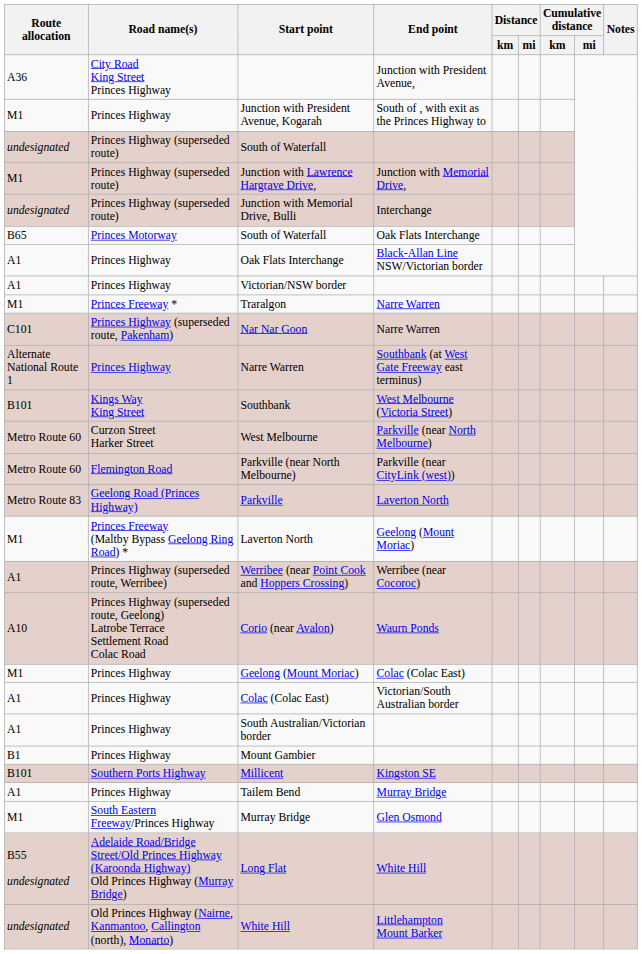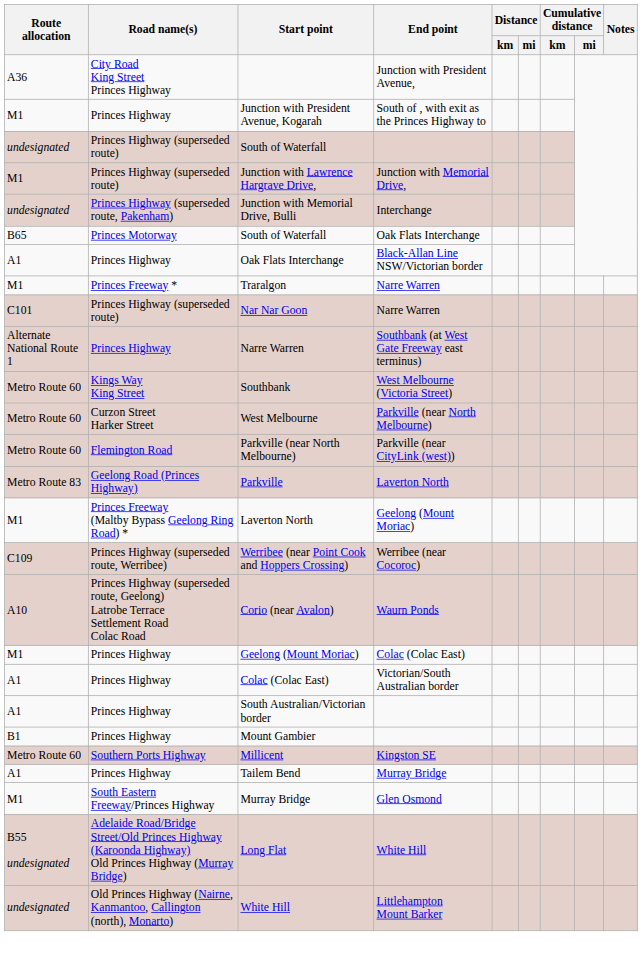 <table class="wikitable plainrowheaders sortable">
 <tr>
 <th scope="col" rowspan="2">Route<br>allocation</th>
 <th scope="col" rowspan="2">Road name(s)</th>
 <th scope="col" rowspan="2">Start point</th>
 <th scope="col" rowspan="2">End point</th>
 <th scope="col" colspan="2">Distance</th>
 <th scope="col" colspan="2">Cumulative<br>distance</th>
 <th scope="col" rowspan="2">Notes</th>
 </tr>
 <tr>
 <th scope="col" data-sort-type="number">km</th>
 <th scope="col" data-sort-type="number">mi</th>
 <th scope="col" data-sort-type="number">km</th>
 <th scope="col" data-sort-type="number">mi</th>
 </tr>
 <tr>
 <td scope="row"> A36</td>
 <td scope="row"><a href='#'>City Road</a><br><a href='#'>King Street</a><br>Princes Highway</td>
 <td scope="row"></td>
 <td scope="row">Junction with President Avenue, </td>
 <td></td>
 <td></td>
 <td></td>
 </tr>
 <tr>
 <td scope="row"> M1</td>
 <td scope="row">Princes Highway</td>
 <td scope="row">Junction with President Avenue, Kogarah</td>
 <td scope="row">South of , with exit as the Princes Highway to </td>
 <td></td>
 <td></td>
 <td></td>
 </tr>
 <tr style="background:#e5d1cb;">
 <td scope="row"><em>undesignated</em></td>
 <td scope="row">Princes Highway (superseded route)</td>
 <td scope="row">South of Waterfall</td>
 <td scope="row"></td>
 <td></td>
 <td></td>
 <td></td>
 </tr>
 <tr style="background:#e5d1cb;">
 <td scope="row"> M1</td>
 <td scope="row">Princes Highway (superseded route)</td>
 <td scope="row">Junction with <a href='#'>Lawrence Hargrave Drive</a>, </td>
 <td scope="row">Junction with <a href='#'>Memorial Drive</a>, </td>
 <td></td>
 <td></td>
 <td></td>
 </tr>
 <tr style="background:#e5d1cb;">
 <td scope="row"><em>undesignated</em></td>
-<td scope="row">Princes Highway (superseded route)</td>
+<td scope="row"><a href='#'>Princes Highway</a> (superseded route, <a href='#'>Pakenham</a>)</td>
 <td scope="row">Junction with Memorial Drive, Bulli</td>
 <td scope="row"> Interchange</td>
 <td></td>
 <td></td>
 <td></td>
 </tr>
 <tr>
 <td scope="row"> B65</td>
 <td scope="row"><a href='#'>Princes Motorway</a></td>
 <td scope="row">South of Waterfall</td>
 <td scope="row">Oak Flats Interchange</td>
 <td></td>
 <td></td>
 <td></td>
 </tr>
 <tr>
 <td scope="row"> A1</td>
 <td scope="row">Princes Highway</td>
 <td scope="row">Oak Flats Interchange</td>
 <td scope="row"><a href='#'>Black-Allan Line</a><br>NSW/Victorian border</td>
 <td></td>
 <td></td>
 <td></td>
 </tr>
 <tr>
-<td scope="row"> A1</td>
-<td scope="row">Princes Highway</td>
-<td scope="row">Victorian/NSW border</td>
-<td scope="row"></td>
-<td></td>
-<td></td>
-<td></td>
-<td></td>
-<td></td>
-</tr>
-<tr>
 <td scope="row"> M1</td>
 <td scope="row"><a href='#'>Princes Freeway</a> *</td>
 <td scope="row">Traralgon</td>
 <td scope="row"><a href='#'>Narre Warren</a></td>
 <td></td>
 <td></td>
 <td></td>
 <td></td>
 <td></td>
 </tr>
 <tr style="background:#e5d1cb;">
 <td scope="row"> C101</td>
-<td scope="row"><a href='#'>Princes Highway</a> (superseded route, <a href='#'>Pakenham</a>)</td>
+<td scope="row">Princes Highway (superseded route)</td>
 <td scope="row"><a href='#'>Nar Nar Goon</a></td>
 <td scope="row">Narre Warren<br></td>
 <td></td>
 <td></td>
 <td></td>
 <td></td>
 <td></td>
 </tr>
 <tr style="background:#e5d1cb;">
 <td scope="row"> Alternate National Route 1</td>
 <td scope="row"><a href='#'>Princes Highway</a></td>
 <td scope="row">Narre Warren</td>
 <td scope="row"><a href='#'>Southbank</a> (at <a href='#'>West Gate Freeway</a> east terminus)</td>
 <td></td>
 <td></td>
 <td></td>
 <td></td>
 <td></td>
 </tr>
 <tr style="background:#e5d1cb;">
-<td scope="row"> B101<br></td>
+<td scope="row"> Metro Route 60</td>
 <td scope="row"><a href='#'>Kings Way</a><br><a href='#'>King Street</a></td>
 <td scope="row">Southbank</td>
 <td scope="row"><a href='#'>West Melbourne</a> (<a href='#'>Victoria Street</a>)</td>
 <td></td>
 <td></td>
 <td></td>
 <td></td>
 <td></td>
 </tr>
 <tr style="background:#e5d1cb;">
 <td scope="row"> Metro Route 60</td>
 <td scope="row">Curzon Street<br>Harker Street</td>
 <td scope="row">West Melbourne</td>
 <td scope="row"><a href='#'>Parkville</a> (near <a href='#'>North Melbourne</a>)</td>
 <td></td>
 <td></td>
 <td></td>
 <td></td>
 <td></td>
 </tr>
 <tr style="background:#e5d1cb;">
 <td scope="row"> Metro Route 60</td>
 <td scope="row"><a href='#'>Flemington Road</a></td>
 <td scope="row">Parkville (near North Melbourne)</td>
 <td scope="row">Parkville (near <a href='#'>CityLink (west)</a>)</td>
 <td></td>
 <td></td>
 <td></td>
 <td></td>
 <td></td>
 </tr>
 <tr style="background:#e5d1cb;">
 <td scope="row"> Metro Route 83</td>
 <td scope="row"><a href='#'>Geelong Road (Princes Highway)</a></td>
 <td scope="row"><a href='#'>Parkville</a></td>
 <td scope="row"><a href='#'>Laverton North</a></td>
 <td></td>
 <td></td>
 <td></td>
 <td></td>
 <td></td>
 </tr>
 <tr>
 <td scope="row"> M1</td>
 <td scope="row"><a href='#'>Princes Freeway</a><br>(Maltby Bypass <a href='#'>Geelong Ring Road</a>) *</td>
 <td scope="row">Laverton North</td>
 <td scope="row"><a href='#'>Geelong</a> (<a href='#'>Mount Moriac</a>)</td>
 <td></td>
 <td></td>
 <td></td>
 <td></td>
 <td></td>
 </tr>
 <tr style="background:#e5d1cb;">
-<td scope="row"> A1</td>
+<td scope="row"> C109</td>
 <td scope="row">Princes Highway (superseded route, Werribee)</td>
 <td scope="row"><a href='#'>Werribee</a> (near <a href='#'>Point Cook</a> and <a href='#'>Hoppers Crossing</a>) </td>
 <td scope="row">Werribee (near <a href='#'>Cocoroc</a>)</td>
 <td></td>
 <td></td>
 <td></td>
 <td></td>
 <td></td>
 </tr>
 <tr style="background:#e5d1cb;">
 <td scope="row"> A10</td>
 <td scope="row">Princes Highway (superseded route, Geelong)<br>Latrobe Terrace<br>Settlement Road<br>Colac Road</td>
 <td scope="row"><a href='#'>Corio</a> (near <a href='#'>Avalon</a>)</td>
 <td scope="row"><a href='#'>Waurn Ponds</a><br> </td>
 <td></td>
 <td></td>
 <td></td>
 <td></td>
 <td></td>
 </tr>
 <tr>
 <td scope="row"> M1</td>
 <td scope="row">Princes Highway</td>
 <td scope="row"><a href='#'>Geelong</a> (<a href='#'>Mount Moriac</a>)</td>
 <td scope="row"><a href='#'>Colac</a> (Colac East)</td>
 <td></td>
 <td></td>
 <td></td>
 <td></td>
 <td></td>
 </tr>
 <tr>
 <td scope="row"> A1</td>
 <td scope="row">Princes Highway</td>
 <td scope="row"><a href='#'>Colac</a> (Colac East)</td>
 <td scope="row">Victorian/South Australian border</td>
 <td></td>
 <td></td>
 <td></td>
 <td></td>
 <td></td>
 </tr>
 <tr>
 <td scope="row"> A1</td>
 <td scope="row">Princes Highway</td>
 <td scope="row">South Australian/Victorian border</td>
 <td scope="row"></td>
 <td></td>
 <td></td>
 <td></td>
 <td></td>
 <td></td>
 </tr>
 <tr>
 <td scope="row"> B1</td>
 <td scope="row">Princes Highway</td>
 <td scope="row">Mount Gambier</td>
 <td scope="row"></td>
 <td></td>
 <td></td>
 <td></td>
 <td></td>
 <td></td>
 </tr>
 <tr style="background:#e5d1cb;">
-<td scope="row"> B101<br></td>
+<td scope="row"> Metro Route 60</td>
 <td scope="row"><a href='#'>Southern Ports Highway</a></td>
 <td scope="row"><a href='#'>Millicent</a></td>
 <td scope="row"><a href='#'>Kingston SE</a></td>
 <td></td>
 <td></td>
 <td></td>
 <td></td>
 <td></td>
 </tr>
 <tr>
 <td scope="row"> A1</td>
 <td scope="row">Princes Highway</td>
 <td scope="row">Tailem Bend</td>
 <td scope="row"><a href='#'>Murray Bridge</a></td>
 <td></td>
 <td></td>
 <td></td>
 <td></td>
 <td></td>
 </tr>
 <tr>
 <td scope="row"> M1</td>
 <td scope="row"><a href='#'>South Eastern Freeway</a>/Princes Highway</td>
 <td scope="row">Murray Bridge</td>
 <td scope="row"><a href='#'>Glen Osmond</a></td>
 <td></td>
 <td></td>
 <td></td>
 <td></td>
 <td></td>
 </tr>
 <tr style="background:#e5d1cb;">
 <td scope="row"> B55<br><br><em>undesignated</em><br></td>
 <td scope="row"><a href='#'>Adelaide Road/Bridge Street/Old Princes Highway (Karoonda Highway)</a><br>Old Princes Highway (<a href='#'>Murray Bridge</a>)</td>
 <td scope="row"><a href='#'>Long Flat</a></td>
 <td scope="row"><a href='#'>White Hill</a></td>
 <td></td>
 <td></td>
 <td></td>
 <td></td>
 <td></td>
 </tr>
 <tr style="background:#e5d1cb;">
 <td scope="row"><em>undesignated</em></td>
 <td scope="row">Old Princes Highway (<a href='#'>Nairne</a>, <a href='#'>Kanmantoo</a>, <a href='#'>Callington</a> (north), <a href='#'>Monarto</a>)</td>
 <td scope="row"><a href='#'>White Hill</a></td>
 <td scope="row"><a href='#'>Littlehampton</a><br><a href='#'>Mount Barker</a></td>
 <td></td>
 <td></td>
 <td></td>
 <td></td>
 <td></td>
 </tr>
 </table>
